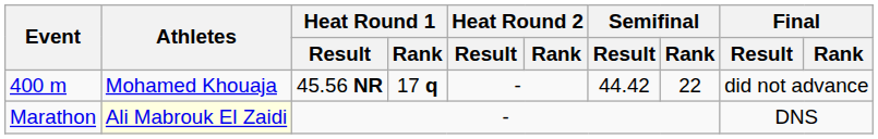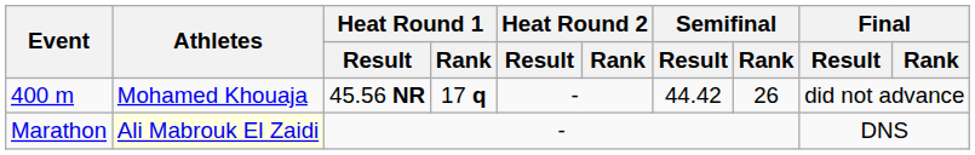 <table class="wikitable" border="1" style="font-size:90%">
 <tr>
 <th rowspan="2">Event</th>
 <th rowspan="2">Athletes</th>
 <th colspan="2">Heat Round 1</th>
 <th colspan="2">Heat Round 2</th>
 <th colspan="2">Semifinal</th>
 <th colspan="2">Final</th>
 </tr>
 <tr>
 <th>Result</th>
 <th>Rank</th>
 <th>Result</th>
 <th>Rank</th>
 <th>Result</th>
 <th>Rank</th>
 <th>Result</th>
 <th>Rank</th>
 </tr>
 <tr>
 <td><a href='#'>400 m</a></td>
 <td><a href='#'>Mohamed Khouaja</a></td>
 <td align=center>45.56 <strong>NR</strong></td>
 <td align=center>17 <strong>q</strong></td>
 <td align=center colspan="2">-</td>
 <td align=center>44.42</td>
-<td align=center>22</td>
+<td align=center>26</td>
 <td align=center colspan="2">did not advance</td>
 </tr>
 <tr>
 <td><a href='#'>Marathon</a></td>
 <td style="background: lightyellow;"><a href='#'>Ali Mabrouk El Zaidi</a></td>
 <td align=center colspan="6">-</td>
 <td align=center colspan="2">DNS</td>
 </tr>
 </table>
